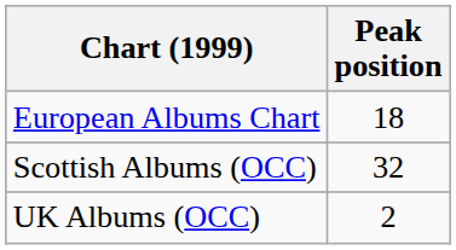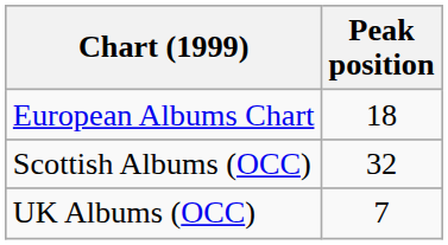 <table class="wikitable sortable">
 <tr>
 <th>Chart (1999)</th>
 <th>Peak<br>position</th>
 </tr>
 <tr>
 <td><a href='#'>European Albums Chart</a></td>
 <td style="text-align:center;">18</td>
 </tr>
 <tr>
 <td align="left">Scottish Albums (<a href='#'>OCC</a>)</td>
 <td align="center">32</td>
 </tr>
 <tr>
 <td>UK Albums (<a href='#'>OCC</a>)</td>
-<td style="text-align:center;">2</td>
+<td style="text-align:center;">7</td>
 </tr>
 </table>
